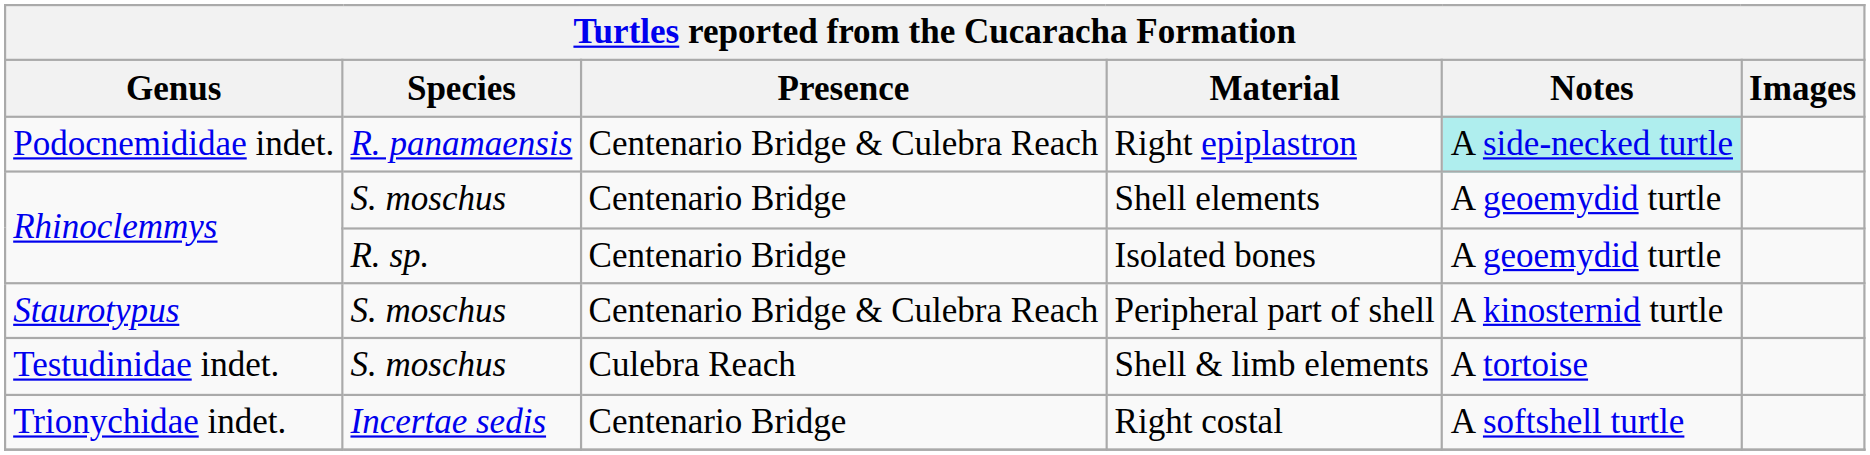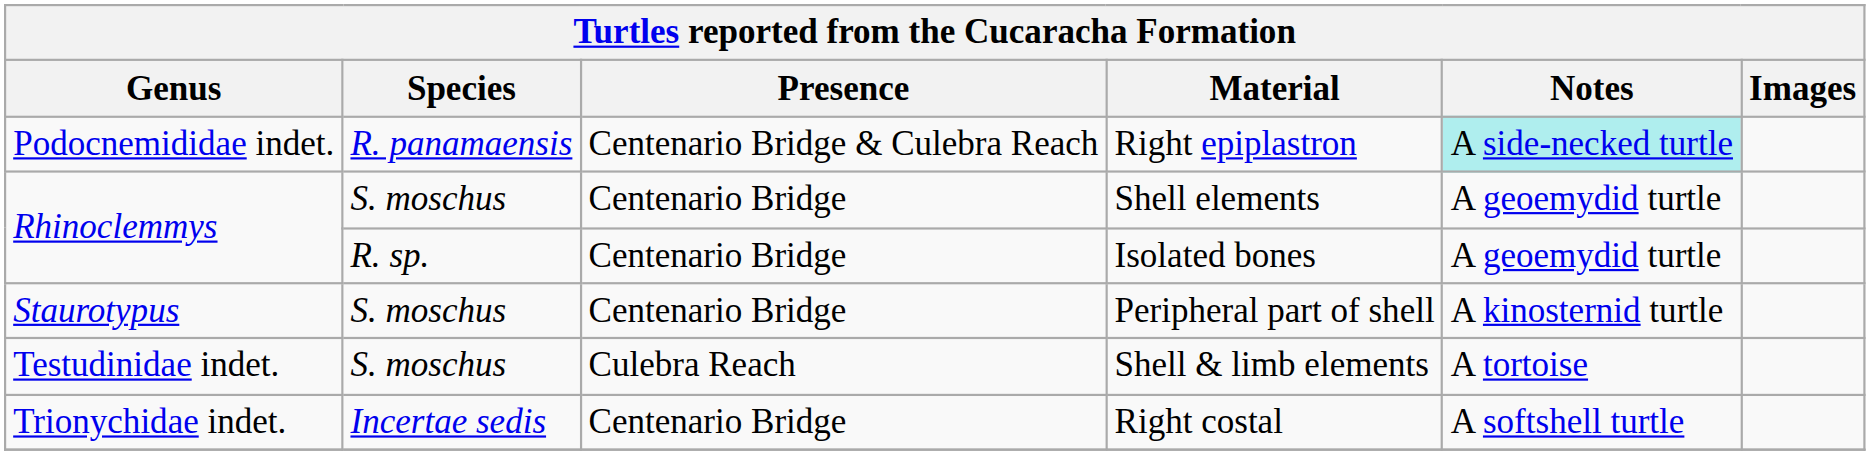 <table class="wikitable" align="center">
 <tr>
 <th colspan="6" align="center"><strong><a href='#'>Turtles</a> reported from the Cucaracha Formation</strong></th>
 </tr>
 <tr>
 <th>Genus</th>
 <th>Species</th>
 <th>Presence</th>
 <th><strong>Material</strong></th>
 <th>Notes</th>
 <th>Images</th>
 </tr>
 <tr>
 <td><a href='#'>Podocnemididae</a> indet.</td>
 <td><em><a href='#'>R. panamaensis</a></em></td>
 <td>Centenario Bridge & Culebra Reach</td>
 <td>Right <a href='#'>epiplastron</a></td>
 <td style="background: paleturquoise;">A <a href='#'>side-necked turtle</a></td>
 <td></td>
 </tr>
 <tr>
 <td rowspan="2"><em><a href='#'>Rhinoclemmys</a></em></td>
 <td><em>S. moschus</em></td>
 <td>Centenario Bridge</td>
 <td>Shell elements</td>
 <td>A <a href='#'>geoemydid</a> turtle</td>
 <td></td>
 </tr>
 <tr>
 <td><em>R. sp.</em></td>
 <td>Centenario Bridge</td>
 <td>Isolated bones</td>
 <td>A <a href='#'>geoemydid</a> turtle</td>
 <td></td>
 </tr>
 <tr>
 <td><em><a href='#'>Staurotypus</a></em></td>
 <td><em>S. moschus</em></td>
-<td>Centenario Bridge & Culebra Reach</td>
+<td>Centenario Bridge</td>
 <td>Peripheral part of shell</td>
 <td>A <a href='#'>kinosternid</a> turtle</td>
 <td></td>
 </tr>
 <tr>
 <td><a href='#'>Testudinidae</a> indet.</td>
 <td><em>S. moschus</em></td>
 <td>Culebra Reach</td>
 <td>Shell & limb elements</td>
 <td>A <a href='#'>tortoise</a></td>
 <td></td>
 </tr>
 <tr>
 <td><a href='#'>Trionychidae</a> indet.</td>
 <td><em><a href='#'>Incertae sedis</a></em></td>
 <td>Centenario Bridge</td>
 <td>Right costal</td>
 <td>A <a href='#'>softshell turtle</a></td>
 <td></td>
 </tr>
 <tr>
 </tr>
 </table>
